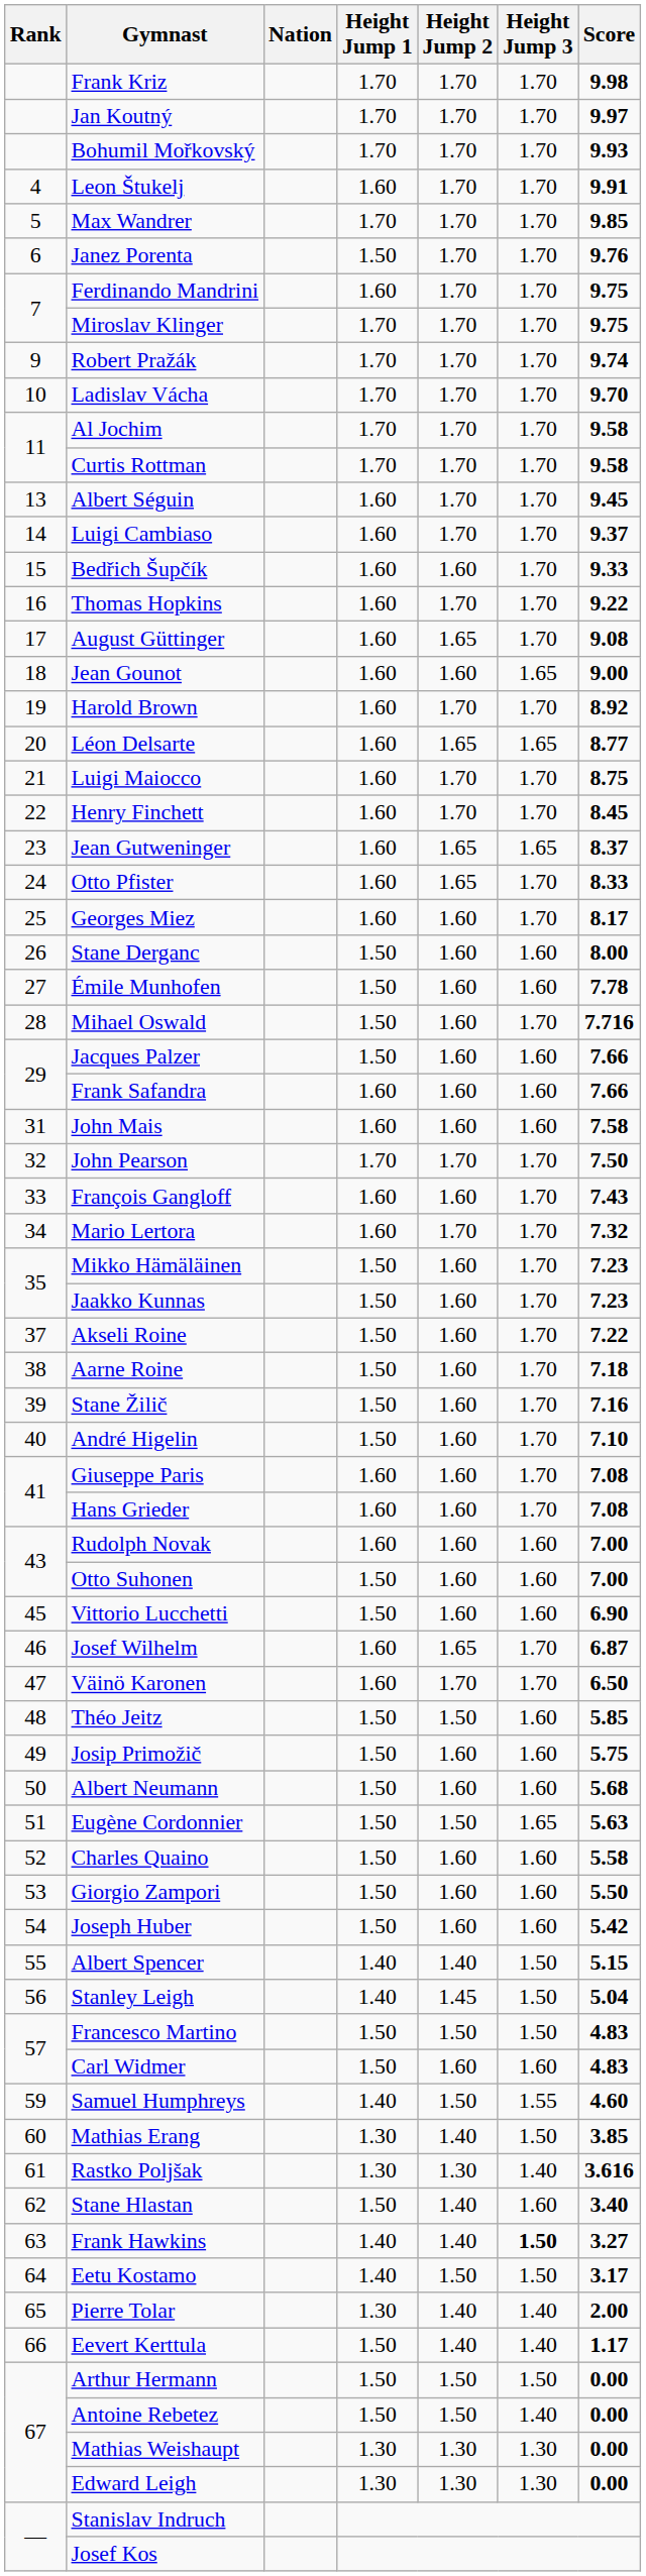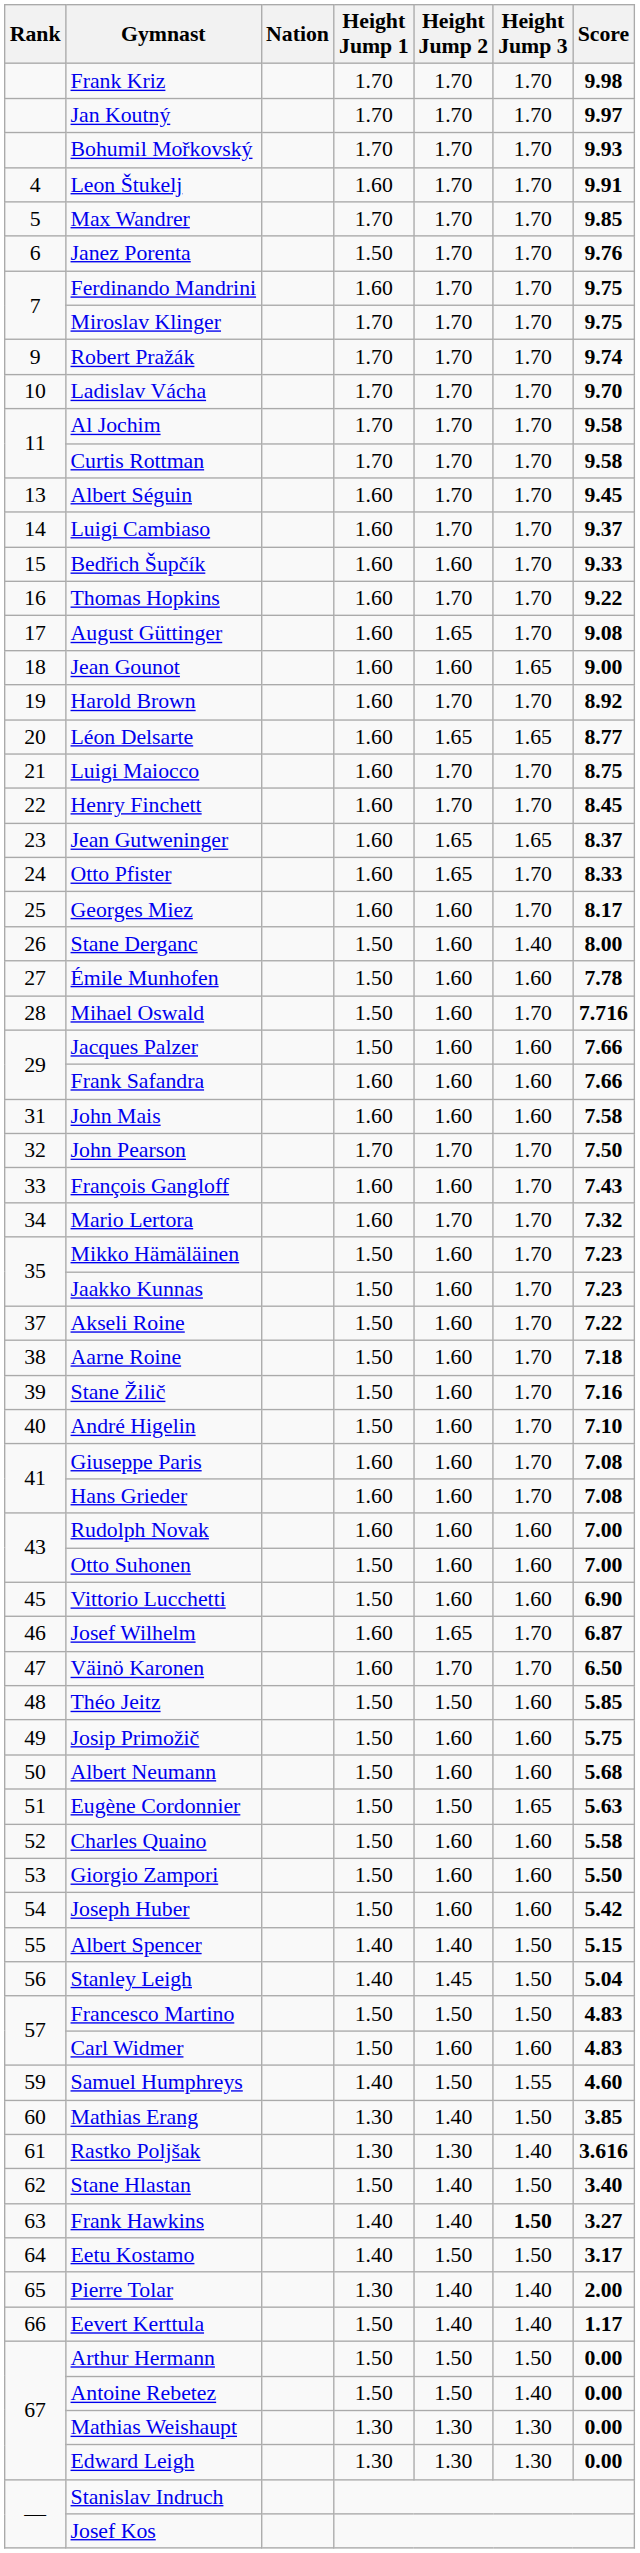 <table class="wikitable sortable" style="text-align:center">
 <tr>
 <th>Rank</th>
 <th>Gymnast</th>
 <th>Nation</th>
 <th>Height<br>Jump 1</th>
 <th>Height<br>Jump 2</th>
 <th>Height<br>Jump 3</th>
 <th>Score</th>
 </tr>
 <tr>
 <td></td>
 <td align=left><a href='#'>Frank Kriz</a></td>
 <td align=left></td>
 <td>1.70</td>
 <td>1.70</td>
 <td>1.70</td>
 <td><strong>9.98</strong></td>
 </tr>
 <tr>
 <td></td>
 <td align=left><a href='#'>Jan Koutný</a></td>
 <td align=left></td>
 <td>1.70</td>
 <td>1.70</td>
 <td>1.70</td>
 <td><strong>9.97</strong></td>
 </tr>
 <tr>
 <td></td>
 <td align=left><a href='#'>Bohumil Mořkovský</a></td>
 <td align=left></td>
 <td>1.70</td>
 <td>1.70</td>
 <td>1.70</td>
 <td><strong>9.93</strong></td>
 </tr>
 <tr>
 <td>4</td>
 <td align=left><a href='#'>Leon Štukelj</a></td>
 <td align=left></td>
 <td>1.60</td>
 <td>1.70</td>
 <td>1.70</td>
 <td><strong>9.91</strong></td>
 </tr>
 <tr>
 <td>5</td>
 <td align=left><a href='#'>Max Wandrer</a></td>
 <td align=left></td>
 <td>1.70</td>
 <td>1.70</td>
 <td>1.70</td>
 <td><strong>9.85</strong></td>
 </tr>
 <tr>
 <td>6</td>
 <td align=left><a href='#'>Janez Porenta</a></td>
 <td align=left></td>
 <td>1.50</td>
 <td>1.70</td>
 <td>1.70</td>
 <td><strong>9.76</strong></td>
 </tr>
 <tr>
 <td rowspan=2>7</td>
 <td align=left><a href='#'>Ferdinando Mandrini</a></td>
 <td align=left></td>
 <td>1.60</td>
 <td>1.70</td>
 <td>1.70</td>
 <td><strong>9.75</strong></td>
 </tr>
 <tr>
 <td align=left><a href='#'>Miroslav Klinger</a></td>
 <td align=left></td>
 <td>1.70</td>
 <td>1.70</td>
 <td>1.70</td>
 <td><strong>9.75</strong></td>
 </tr>
 <tr>
 <td>9</td>
 <td align=left><a href='#'>Robert Pražák</a></td>
 <td align=left></td>
 <td>1.70</td>
 <td>1.70</td>
 <td>1.70</td>
 <td><strong>9.74</strong></td>
 </tr>
 <tr>
 <td>10</td>
 <td align=left><a href='#'>Ladislav Vácha</a></td>
 <td align=left></td>
 <td>1.70</td>
 <td>1.70</td>
 <td>1.70</td>
 <td><strong>9.70</strong></td>
 </tr>
 <tr>
 <td rowspan=2>11</td>
 <td align=left><a href='#'>Al Jochim</a></td>
 <td align=left></td>
 <td>1.70</td>
 <td>1.70</td>
 <td>1.70</td>
 <td><strong>9.58</strong></td>
 </tr>
 <tr>
 <td align=left><a href='#'>Curtis Rottman</a></td>
 <td align=left></td>
 <td>1.70</td>
 <td>1.70</td>
 <td>1.70</td>
 <td><strong>9.58</strong></td>
 </tr>
 <tr>
 <td>13</td>
 <td align=left><a href='#'>Albert Séguin</a></td>
 <td align=left></td>
 <td>1.60</td>
 <td>1.70</td>
 <td>1.70</td>
 <td><strong>9.45</strong></td>
 </tr>
 <tr>
 <td>14</td>
 <td align=left><a href='#'>Luigi Cambiaso</a></td>
 <td align=left></td>
 <td>1.60</td>
 <td>1.70</td>
 <td>1.70</td>
 <td><strong>9.37</strong></td>
 </tr>
 <tr>
 <td>15</td>
 <td align=left><a href='#'>Bedřich Šupčík</a></td>
 <td align=left></td>
 <td>1.60</td>
 <td>1.60</td>
 <td>1.70</td>
 <td><strong>9.33</strong></td>
 </tr>
 <tr>
 <td>16</td>
 <td align=left><a href='#'>Thomas Hopkins</a></td>
 <td align=left></td>
 <td>1.60</td>
 <td>1.70</td>
 <td>1.70</td>
 <td><strong>9.22</strong></td>
 </tr>
 <tr>
 <td>17</td>
 <td align=left><a href='#'>August Güttinger</a></td>
 <td align=left></td>
 <td>1.60</td>
 <td>1.65</td>
 <td>1.70</td>
 <td><strong>9.08</strong></td>
 </tr>
 <tr>
 <td>18</td>
 <td align=left><a href='#'>Jean Gounot</a></td>
 <td align=left></td>
 <td>1.60</td>
 <td>1.60</td>
 <td>1.65</td>
 <td><strong>9.00</strong></td>
 </tr>
 <tr>
 <td>19</td>
 <td align=left><a href='#'>Harold Brown</a></td>
 <td align=left></td>
 <td>1.60</td>
 <td>1.70</td>
 <td>1.70</td>
 <td><strong>8.92 </strong></td>
 </tr>
 <tr>
 <td>20</td>
 <td align=left><a href='#'>Léon Delsarte</a></td>
 <td align=left></td>
 <td>1.60</td>
 <td>1.65</td>
 <td>1.65</td>
 <td><strong>8.77</strong></td>
 </tr>
 <tr>
 <td>21</td>
 <td align=left><a href='#'>Luigi Maiocco</a></td>
 <td align=left></td>
 <td>1.60</td>
 <td>1.70</td>
 <td>1.70</td>
 <td><strong>8.75</strong></td>
 </tr>
 <tr>
 <td>22</td>
 <td align=left><a href='#'>Henry Finchett</a></td>
 <td align=left></td>
 <td>1.60</td>
 <td>1.70</td>
 <td>1.70</td>
 <td><strong>8.45</strong></td>
 </tr>
 <tr>
 <td>23</td>
 <td align=left><a href='#'>Jean Gutweninger</a></td>
 <td align=left></td>
 <td>1.60</td>
 <td>1.65</td>
 <td>1.65</td>
 <td><strong>8.37</strong></td>
 </tr>
 <tr>
 <td>24</td>
 <td align=left><a href='#'>Otto Pfister</a></td>
 <td align=left></td>
 <td>1.60</td>
 <td>1.65</td>
 <td>1.70</td>
 <td><strong>8.33</strong></td>
 </tr>
 <tr>
 <td>25</td>
 <td align=left><a href='#'>Georges Miez</a></td>
 <td align=left></td>
 <td>1.60</td>
 <td>1.60</td>
 <td>1.70</td>
 <td><strong>8.17</strong></td>
 </tr>
 <tr>
 <td>26</td>
 <td align=left><a href='#'>Stane Derganc</a></td>
 <td align=left></td>
 <td>1.50</td>
 <td>1.60</td>
-<td>1.60</td>
+<td>1.40</td>
 <td><strong>8.00</strong></td>
 </tr>
 <tr>
 <td>27</td>
 <td align=left><a href='#'>Émile Munhofen</a></td>
 <td align=left></td>
 <td>1.50</td>
 <td>1.60</td>
 <td>1.60</td>
 <td><strong>7.78</strong></td>
 </tr>
 <tr>
 <td>28</td>
 <td align=left><a href='#'>Mihael Oswald</a></td>
 <td align=left></td>
 <td>1.50</td>
 <td>1.60</td>
 <td>1.70</td>
 <td><strong>7.716</strong></td>
 </tr>
 <tr>
 <td rowspan=2>29</td>
 <td align=left><a href='#'>Jacques Palzer</a></td>
 <td align=left></td>
 <td>1.50</td>
 <td>1.60</td>
 <td>1.60</td>
 <td><strong>7.66</strong></td>
 </tr>
 <tr>
 <td align=left><a href='#'>Frank Safandra</a></td>
 <td align=left></td>
 <td>1.60</td>
 <td>1.60</td>
 <td>1.60</td>
 <td><strong>7.66</strong></td>
 </tr>
 <tr>
 <td>31</td>
 <td align=left><a href='#'>John Mais</a></td>
 <td align=left></td>
 <td>1.60</td>
 <td>1.60</td>
 <td>1.60</td>
 <td><strong>7.58</strong></td>
 </tr>
 <tr>
 <td>32</td>
 <td align=left><a href='#'>John Pearson</a></td>
 <td align=left></td>
 <td>1.70</td>
 <td>1.70</td>
 <td>1.70</td>
 <td><strong>7.50</strong></td>
 </tr>
 <tr>
 <td>33</td>
 <td align=left><a href='#'>François Gangloff</a></td>
 <td align=left></td>
 <td>1.60</td>
 <td>1.60</td>
 <td>1.70</td>
 <td><strong>7.43</strong></td>
 </tr>
 <tr>
 <td>34</td>
 <td align=left><a href='#'>Mario Lertora</a></td>
 <td align=left></td>
 <td>1.60</td>
 <td>1.70</td>
 <td>1.70</td>
 <td><strong>7.32</strong></td>
 </tr>
 <tr>
 <td rowspan=2>35</td>
 <td align=left><a href='#'>Mikko Hämäläinen</a></td>
 <td align=left></td>
 <td>1.50</td>
 <td>1.60</td>
 <td>1.70</td>
 <td><strong>7.23</strong></td>
 </tr>
 <tr>
 <td align=left><a href='#'>Jaakko Kunnas</a></td>
 <td align=left></td>
 <td>1.50</td>
 <td>1.60</td>
 <td>1.70</td>
 <td><strong>7.23</strong></td>
 </tr>
 <tr>
 <td>37</td>
 <td align=left><a href='#'>Akseli Roine</a></td>
 <td align=left></td>
 <td>1.50</td>
 <td>1.60</td>
 <td>1.70</td>
 <td><strong>7.22</strong></td>
 </tr>
 <tr>
 <td>38</td>
 <td align=left><a href='#'>Aarne Roine</a></td>
 <td align=left></td>
 <td>1.50</td>
 <td>1.60</td>
 <td>1.70</td>
 <td><strong>7.18</strong></td>
 </tr>
 <tr>
 <td>39</td>
 <td align=left><a href='#'>Stane Žilič</a></td>
 <td align=left></td>
 <td>1.50</td>
 <td>1.60</td>
 <td>1.70</td>
 <td><strong>7.16</strong></td>
 </tr>
 <tr>
 <td>40</td>
 <td align=left><a href='#'>André Higelin</a></td>
 <td align=left></td>
 <td>1.50</td>
 <td>1.60</td>
 <td>1.70</td>
 <td><strong>7.10</strong></td>
 </tr>
 <tr>
 <td rowspan=2>41</td>
 <td align=left><a href='#'>Giuseppe Paris</a></td>
 <td align=left></td>
 <td>1.60</td>
 <td>1.60</td>
 <td>1.70</td>
 <td><strong>7.08</strong></td>
 </tr>
 <tr>
 <td align=left><a href='#'>Hans Grieder</a></td>
 <td align=left></td>
 <td>1.60</td>
 <td>1.60</td>
 <td>1.70</td>
 <td><strong>7.08</strong></td>
 </tr>
 <tr>
 <td rowspan=2>43</td>
 <td align=left><a href='#'>Rudolph Novak</a></td>
 <td align=left></td>
 <td>1.60</td>
 <td>1.60</td>
 <td>1.60</td>
 <td><strong>7.00</strong></td>
 </tr>
 <tr>
 <td align=left><a href='#'>Otto Suhonen</a></td>
 <td align=left></td>
 <td>1.50</td>
 <td>1.60</td>
 <td>1.60</td>
 <td><strong>7.00</strong></td>
 </tr>
 <tr>
 <td>45</td>
 <td align=left><a href='#'>Vittorio Lucchetti</a></td>
 <td align=left></td>
 <td>1.50</td>
 <td>1.60</td>
 <td>1.60</td>
 <td><strong>6.90</strong></td>
 </tr>
 <tr>
 <td>46</td>
 <td align=left><a href='#'>Josef Wilhelm</a></td>
 <td align=left></td>
 <td>1.60</td>
 <td>1.65</td>
 <td>1.70</td>
 <td><strong>6.87</strong></td>
 </tr>
 <tr>
 <td>47</td>
 <td align=left><a href='#'>Väinö Karonen</a></td>
 <td align=left></td>
 <td>1.60</td>
 <td>1.70</td>
 <td>1.70</td>
 <td><strong>6.50</strong></td>
 </tr>
 <tr>
 <td>48</td>
 <td align=left><a href='#'>Théo Jeitz</a></td>
 <td align=left></td>
 <td>1.50</td>
 <td>1.50</td>
 <td>1.60</td>
 <td><strong>5.85</strong></td>
 </tr>
 <tr>
 <td>49</td>
 <td align=left><a href='#'>Josip Primožič</a></td>
 <td align=left></td>
 <td>1.50</td>
 <td>1.60</td>
 <td>1.60</td>
 <td><strong>5.75</strong></td>
 </tr>
 <tr>
 <td>50</td>
 <td align=left><a href='#'>Albert Neumann</a></td>
 <td align=left></td>
 <td>1.50</td>
 <td>1.60</td>
 <td>1.60</td>
 <td><strong>5.68</strong></td>
 </tr>
 <tr>
 <td>51</td>
 <td align=left><a href='#'>Eugène Cordonnier</a></td>
 <td align=left></td>
 <td>1.50</td>
 <td>1.50</td>
 <td>1.65</td>
 <td><strong>5.63</strong></td>
 </tr>
 <tr>
 <td>52</td>
 <td align=left><a href='#'>Charles Quaino</a></td>
 <td align=left></td>
 <td>1.50</td>
 <td>1.60</td>
 <td>1.60</td>
 <td><strong>5.58</strong></td>
 </tr>
 <tr>
 <td>53</td>
 <td align=left><a href='#'>Giorgio Zampori</a></td>
 <td align=left></td>
 <td>1.50</td>
 <td>1.60</td>
 <td>1.60</td>
 <td><strong>5.50</strong></td>
 </tr>
 <tr>
 <td>54</td>
 <td align=left><a href='#'>Joseph Huber</a></td>
 <td align=left></td>
 <td>1.50</td>
 <td>1.60</td>
 <td>1.60</td>
 <td><strong>5.42</strong></td>
 </tr>
 <tr>
 <td>55</td>
 <td align=left><a href='#'>Albert Spencer</a></td>
 <td align=left></td>
 <td>1.40</td>
 <td>1.40</td>
 <td>1.50</td>
 <td><strong>5.15</strong></td>
 </tr>
 <tr>
 <td>56</td>
 <td align=left><a href='#'>Stanley Leigh</a></td>
 <td align=left></td>
 <td>1.40</td>
 <td>1.45</td>
 <td>1.50</td>
 <td><strong>5.04</strong></td>
 </tr>
 <tr>
 <td rowspan=2>57</td>
 <td align=left><a href='#'>Francesco Martino</a></td>
 <td align=left></td>
 <td>1.50</td>
 <td>1.50</td>
 <td>1.50</td>
 <td><strong>4.83</strong></td>
 </tr>
 <tr>
 <td align=left><a href='#'>Carl Widmer</a></td>
 <td align=left></td>
 <td>1.50</td>
 <td>1.60</td>
 <td>1.60</td>
 <td><strong>4.83</strong></td>
 </tr>
 <tr>
 <td>59</td>
 <td align=left><a href='#'>Samuel Humphreys</a></td>
 <td align=left></td>
 <td>1.40</td>
 <td>1.50</td>
 <td>1.55</td>
 <td><strong>4.60</strong></td>
 </tr>
 <tr>
 <td>60</td>
 <td align=left><a href='#'>Mathias Erang</a></td>
 <td align=left></td>
 <td>1.30</td>
 <td>1.40</td>
 <td>1.50</td>
 <td><strong>3.85</strong></td>
 </tr>
 <tr>
 <td>61</td>
 <td align=left><a href='#'>Rastko Poljšak</a></td>
 <td align=left></td>
 <td>1.30</td>
 <td>1.30</td>
 <td>1.40</td>
 <td><strong>3.616</strong></td>
 </tr>
 <tr>
 <td>62</td>
 <td align=left><a href='#'>Stane Hlastan</a></td>
 <td align=left></td>
 <td>1.50</td>
 <td>1.40</td>
-<td>1.60</td>
+<td>1.50</td>
 <td><strong>3.40</strong></td>
 </tr>
 <tr>
 <td>63</td>
 <td align=left><a href='#'>Frank Hawkins</a></td>
 <td align=left></td>
 <td>1.40</td>
 <td>1.40</td>
 <td><strong>1.50</strong></td>
 <td><strong>3.27</strong></td>
 </tr>
 <tr>
 <td>64</td>
 <td align=left><a href='#'>Eetu Kostamo</a></td>
 <td align=left></td>
 <td>1.40</td>
 <td>1.50</td>
 <td>1.50</td>
 <td><strong>3.17</strong></td>
 </tr>
 <tr>
 <td>65</td>
 <td align=left><a href='#'>Pierre Tolar</a></td>
 <td align=left></td>
 <td>1.30</td>
 <td>1.40</td>
 <td>1.40</td>
 <td><strong>2.00</strong></td>
 </tr>
 <tr>
 <td>66</td>
 <td align=left><a href='#'>Eevert Kerttula</a></td>
 <td align=left></td>
 <td>1.50</td>
 <td>1.40</td>
 <td>1.40</td>
 <td><strong>1.17</strong></td>
 </tr>
 <tr>
 <td rowspan=4>67</td>
 <td align=left><a href='#'>Arthur Hermann</a></td>
 <td align=left></td>
 <td>1.50</td>
 <td>1.50</td>
 <td>1.50</td>
 <td><strong>0.00</strong></td>
 </tr>
 <tr>
 <td align=left><a href='#'>Antoine Rebetez</a></td>
 <td align=left></td>
 <td>1.50</td>
 <td>1.50</td>
 <td>1.40</td>
 <td><strong>0.00</strong></td>
 </tr>
 <tr>
 <td align=left><a href='#'>Mathias Weishaupt</a></td>
 <td align=left></td>
 <td>1.30</td>
 <td>1.30</td>
 <td>1.30</td>
 <td><strong>0.00</strong></td>
 </tr>
 <tr>
 <td align=left><a href='#'>Edward Leigh</a></td>
 <td align=left></td>
 <td>1.30</td>
 <td>1.30</td>
 <td>1.30</td>
 <td><strong>0.00</strong></td>
 </tr>
 <tr>
 <td rowspan=2 data-sort-value=71>—</td>
 <td align=left><a href='#'>Stanislav Indruch</a></td>
 <td align=left></td>
 <td colspan=4 data-sort-value=0.00></td>
 </tr>
 <tr>
 <td align=left><a href='#'>Josef Kos</a></td>
 <td align=left></td>
 <td colspan=4 data-sort-value=0.00></td>
 </tr>
 </table>
